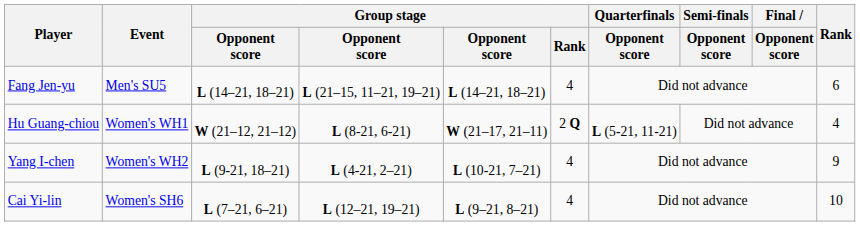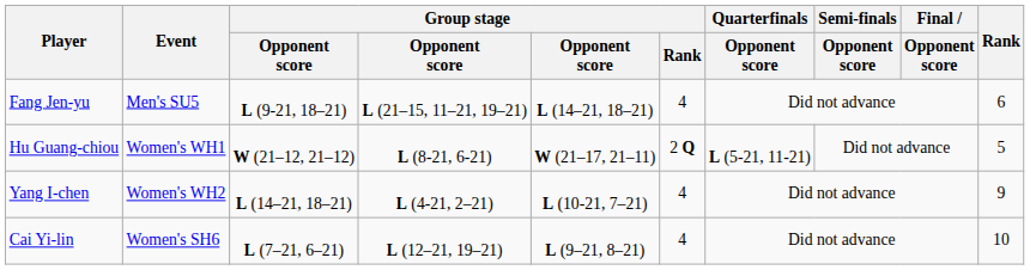 <table class="wikitable" style="font-size:90%; text-align:center">
 <tr>
 <th rowspan="2">Player</th>
 <th rowspan="2">Event</th>
 <th colspan="4">Group stage</th>
 <th>Quarterfinals</th>
 <th>Semi-finals</th>
 <th>Final / </th>
 <th rowspan="2">Rank</th>
 </tr>
 <tr>
 <th>Opponent <br> score</th>
 <th>Opponent <br> score</th>
 <th>Opponent <br> score</th>
 <th>Rank</th>
 <th>Opponent <br> score</th>
 <th>Opponent <br> score</th>
 <th>Opponent <br> score</th>
 </tr>
 <tr>
 <td align = "left"><a href='#'>Fang Jen-yu </a></td>
 <td align = "left"><a href='#'> Men's SU5</a></td>
-<td> <br> <strong>L</strong> (14–21, 18–21)</td>
+<td> <br> <strong>L</strong> (9-21, 18–21)</td>
 <td> <br> <strong>L</strong> (21–15, 11–21, 19–21)</td>
 <td><br><strong>L</strong> (14–21, 18–21)</td>
 <td>4</td>
 <td colspan = "3">Did not advance</td>
 <td>6</td>
 </tr>
 <tr>
 <td align = "left"><a href='#'>Hu Guang-chiou </a></td>
 <td align = "left"><a href='#'> Women's WH1</a></td>
 <td> <br> <strong>W</strong> (21–12, 21–12)</td>
 <td> <br> <strong>L</strong> (8-21, 6-21)</td>
 <td> <br> <strong>W</strong> (21–17, 21–11)</td>
 <td>2 <strong>Q</strong></td>
 <td> <br> <strong>L</strong> (5-21, 11-21)</td>
 <td colspan = "2">Did not advance</td>
-<td>4</td>
+<td>5</td>
 </tr>
 <tr>
 <td align = "left"><a href='#'>Yang I-chen </a></td>
 <td align = "left"><a href='#'> Women's WH2</a></td>
-<td> <br> <strong>L</strong> (9-21, 18–21)</td>
+<td> <br> <strong>L</strong> (14–21, 18–21)</td>
 <td> <br> <strong>L</strong> (4-21, 2–21)</td>
 <td> <br> <strong>L</strong> (10-21, 7–21)</td>
 <td>4</td>
 <td colspan = "3">Did not advance</td>
 <td>9</td>
 </tr>
 <tr>
 <td align = "left"><a href='#'> Cai Yi-lin</a></td>
 <td align = "left"><a href='#'> Women's SH6</a></td>
 <td> <br><strong>L</strong> (7–21, 6–21)</td>
 <td> <br> <strong>L</strong> (12–21, 19–21)</td>
 <td> <br> <strong>L</strong> (9–21, 8–21)</td>
 <td>4</td>
 <td colspan = "3">Did not advance</td>
 <td>10</td>
 </tr>
 </table>
